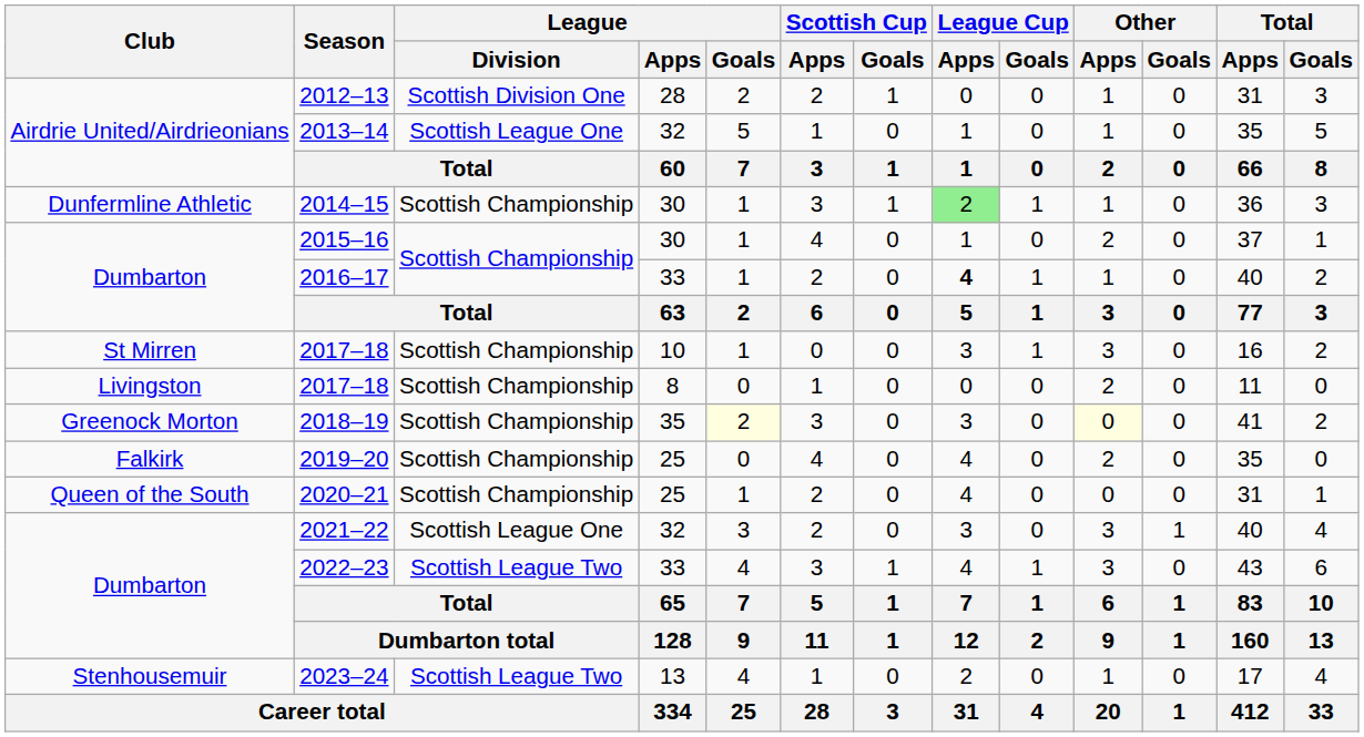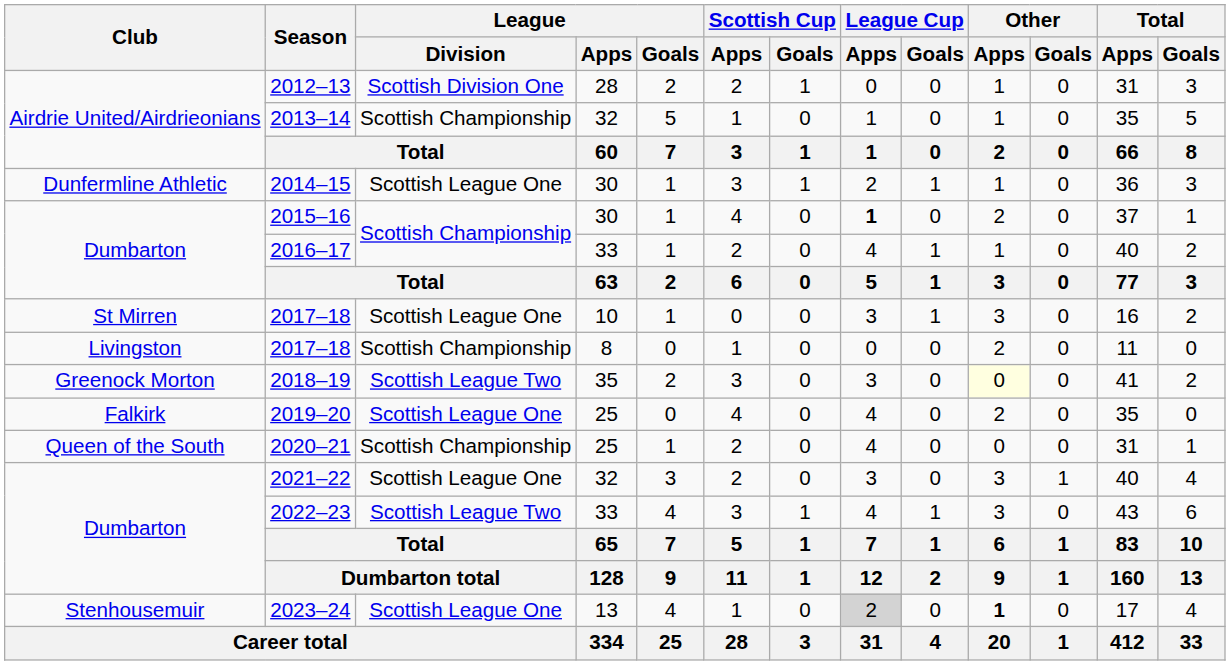 <table class="wikitable" style="text-align: center">
 <tr>
 <th rowspan="2">Club</th>
 <th rowspan="2">Season</th>
 <th colspan="3">League</th>
 <th colspan="2"><a href='#'>Scottish Cup</a></th>
 <th colspan="2"><a href='#'>League Cup</a></th>
 <th colspan="2">Other</th>
 <th colspan="2">Total</th>
 </tr>
 <tr>
 <th>Division</th>
 <th>Apps</th>
 <th>Goals</th>
 <th>Apps</th>
 <th>Goals</th>
 <th>Apps</th>
 <th>Goals</th>
 <th>Apps</th>
 <th>Goals</th>
 <th>Apps</th>
 <th>Goals</th>
 </tr>
 <tr>
 <td rowspan="3"><a href='#'>Airdrie United/Airdrieonians</a></td>
 <td><a href='#'>2012–13</a></td>
 <td><a href='#'>Scottish Division One</a></td>
 <td>28</td>
 <td>2</td>
 <td>2</td>
 <td>1</td>
 <td>0</td>
 <td>0</td>
 <td>1</td>
 <td>0</td>
 <td>31</td>
 <td>3</td>
 </tr>
 <tr>
 <td><a href='#'>2013–14</a></td>
-<td><a href='#'>Scottish League One</a></td>
+<td>Scottish Championship</td>
 <td>32</td>
 <td>5</td>
 <td>1</td>
 <td>0</td>
 <td>1</td>
 <td>0</td>
 <td>1</td>
 <td>0</td>
 <td>35</td>
 <td>5</td>
 </tr>
 <tr>
 <th colspan="2">Total</th>
 <th>60</th>
 <th>7</th>
 <th>3</th>
 <th>1</th>
 <th>1</th>
 <th>0</th>
 <th>2</th>
 <th>0</th>
 <th>66</th>
 <th>8</th>
 </tr>
 <tr>
 <td><a href='#'>Dunfermline Athletic</a></td>
 <td><a href='#'>2014–15</a></td>
-<td>Scottish Championship</td>
+<td>Scottish League One</td>
 <td>30</td>
 <td>1</td>
 <td>3</td>
 <td>1</td>
-<td style="background: lightgreen;">2</td>
+<td>2</td>
 <td>1</td>
 <td>1</td>
 <td>0</td>
 <td>36</td>
 <td>3</td>
 </tr>
 <tr>
 <td rowspan="3"><a href='#'>Dumbarton</a></td>
 <td><a href='#'>2015–16</a></td>
 <td rowspan="2"><a href='#'>Scottish Championship</a></td>
 <td>30</td>
 <td>1</td>
 <td>4</td>
 <td>0</td>
-<td>1</td>
+<td><strong>1</strong></td>
 <td>0</td>
 <td>2</td>
 <td>0</td>
 <td>37</td>
 <td>1</td>
 </tr>
 <tr>
 <td><a href='#'>2016–17</a></td>
 <td>33</td>
 <td>1</td>
 <td>2</td>
 <td>0</td>
-<td><strong>4</strong></td>
+<td>4</td>
 <td>1</td>
 <td>1</td>
 <td>0</td>
 <td>40</td>
 <td>2</td>
 </tr>
 <tr>
 <th colspan="2">Total</th>
 <th>63</th>
 <th>2</th>
 <th>6</th>
 <th>0</th>
 <th>5</th>
 <th>1</th>
 <th>3</th>
 <th>0</th>
 <th>77</th>
 <th>3</th>
 </tr>
 <tr>
 <td><a href='#'>St Mirren</a></td>
 <td><a href='#'>2017–18</a></td>
-<td>Scottish Championship</td>
+<td>Scottish League One</td>
 <td>10</td>
 <td>1</td>
 <td>0</td>
 <td>0</td>
 <td>3</td>
 <td>1</td>
 <td>3</td>
 <td>0</td>
 <td>16</td>
 <td>2</td>
 </tr>
 <tr>
 <td><a href='#'>Livingston</a></td>
 <td><a href='#'>2017–18</a></td>
 <td>Scottish Championship</td>
 <td>8</td>
 <td>0</td>
 <td>1</td>
 <td>0</td>
 <td>0</td>
 <td>0</td>
 <td>2</td>
 <td>0</td>
 <td>11</td>
 <td>0</td>
 </tr>
 <tr>
 <td><a href='#'>Greenock Morton</a></td>
 <td><a href='#'>2018–19</a></td>
-<td>Scottish Championship</td>
+<td><a href='#'>Scottish League Two</a></td>
 <td>35</td>
-<td style="background: lightyellow;">2</td>
+<td>2</td>
 <td>3</td>
 <td>0</td>
 <td>3</td>
 <td>0</td>
 <td style="background: lightyellow;">0</td>
 <td>0</td>
 <td>41</td>
 <td>2</td>
 </tr>
 <tr>
 <td><a href='#'>Falkirk</a></td>
 <td><a href='#'>2019–20</a></td>
-<td>Scottish Championship</td>
+<td><a href='#'>Scottish League One</a></td>
 <td>25</td>
 <td>0</td>
 <td>4</td>
 <td>0</td>
 <td>4</td>
 <td>0</td>
 <td>2</td>
 <td>0</td>
 <td>35</td>
 <td>0</td>
 </tr>
 <tr>
 <td><a href='#'>Queen of the South</a></td>
 <td><a href='#'>2020–21</a></td>
 <td>Scottish Championship</td>
 <td>25</td>
 <td>1</td>
 <td>2</td>
 <td>0</td>
 <td>4</td>
 <td>0</td>
 <td>0</td>
 <td>0</td>
 <td>31</td>
 <td>1</td>
 </tr>
 <tr>
 <td rowspan="4"><a href='#'>Dumbarton</a></td>
 <td><a href='#'>2021–22</a></td>
 <td>Scottish League One</td>
 <td>32</td>
 <td>3</td>
 <td>2</td>
 <td>0</td>
 <td>3</td>
 <td>0</td>
 <td>3</td>
 <td>1</td>
 <td>40</td>
 <td>4</td>
 </tr>
 <tr>
 <td><a href='#'>2022–23</a></td>
 <td><a href='#'>Scottish League Two</a></td>
 <td>33</td>
 <td>4</td>
 <td>3</td>
 <td>1</td>
 <td>4</td>
 <td>1</td>
 <td>3</td>
 <td>0</td>
 <td>43</td>
 <td>6</td>
 </tr>
 <tr>
 <th colspan="2">Total</th>
 <th>65</th>
 <th>7</th>
 <th>5</th>
 <th>1</th>
 <th>7</th>
 <th>1</th>
 <th>6</th>
 <th>1</th>
 <th>83</th>
 <th>10</th>
 </tr>
 <tr>
 <th colspan="2">Dumbarton total</th>
 <th>128</th>
 <th>9</th>
 <th>11</th>
 <th>1</th>
 <th>12</th>
 <th>2</th>
 <th>9</th>
 <th>1</th>
 <th>160</th>
 <th>13</th>
 </tr>
 <tr>
 <td><a href='#'>Stenhousemuir</a></td>
 <td><a href='#'>2023–24</a></td>
-<td><a href='#'>Scottish League Two</a></td>
+<td><a href='#'>Scottish League One</a></td>
 <td>13</td>
 <td>4</td>
 <td>1</td>
 <td>0</td>
-<td>2</td>
+<td style="background: lightgrey;">2</td>
 <td>0</td>
-<td>1</td>
+<td><strong>1</strong></td>
 <td>0</td>
 <td>17</td>
 <td>4</td>
 </tr>
 <tr>
 <th colspan="3">Career total</th>
 <th>334</th>
 <th>25</th>
 <th>28</th>
 <th>3</th>
 <th>31</th>
 <th>4</th>
 <th>20</th>
 <th>1</th>
 <th>412</th>
 <th>33</th>
 </tr>
 </table>
